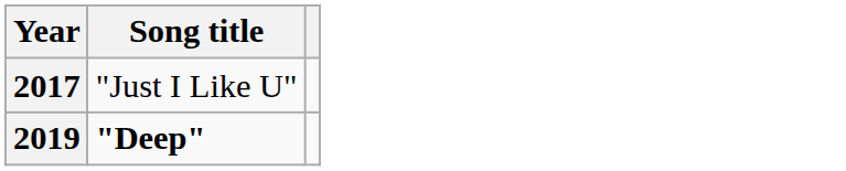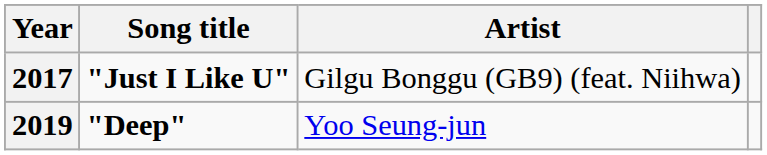 <table class="wikitable plainrowheaders sortable">
 <tr>
 <th scope="col">Year</th>
 <th scope="col">Song title</th>
+<th scope="col">Artist</th>
 <th scope="col" class="unsortable"></th>
 </tr>
 <tr>
 <th scope="row">2017</th>
-<td>"Just I Like U"</td>
+<td><strong>"Just I Like U"</strong></td>
+<td>Gilgu Bonggu (GB9) (feat. Niihwa)</td>
 <td style="text-align:center"></td>
 </tr>
 <tr>
 <th scope="row">2019</th>
 <td><strong>"Deep"</strong></td>
+<td><a href='#'>Yoo Seung-jun</a></td>
 <td style="text-align:center"></td>
 </tr>
 </table>
